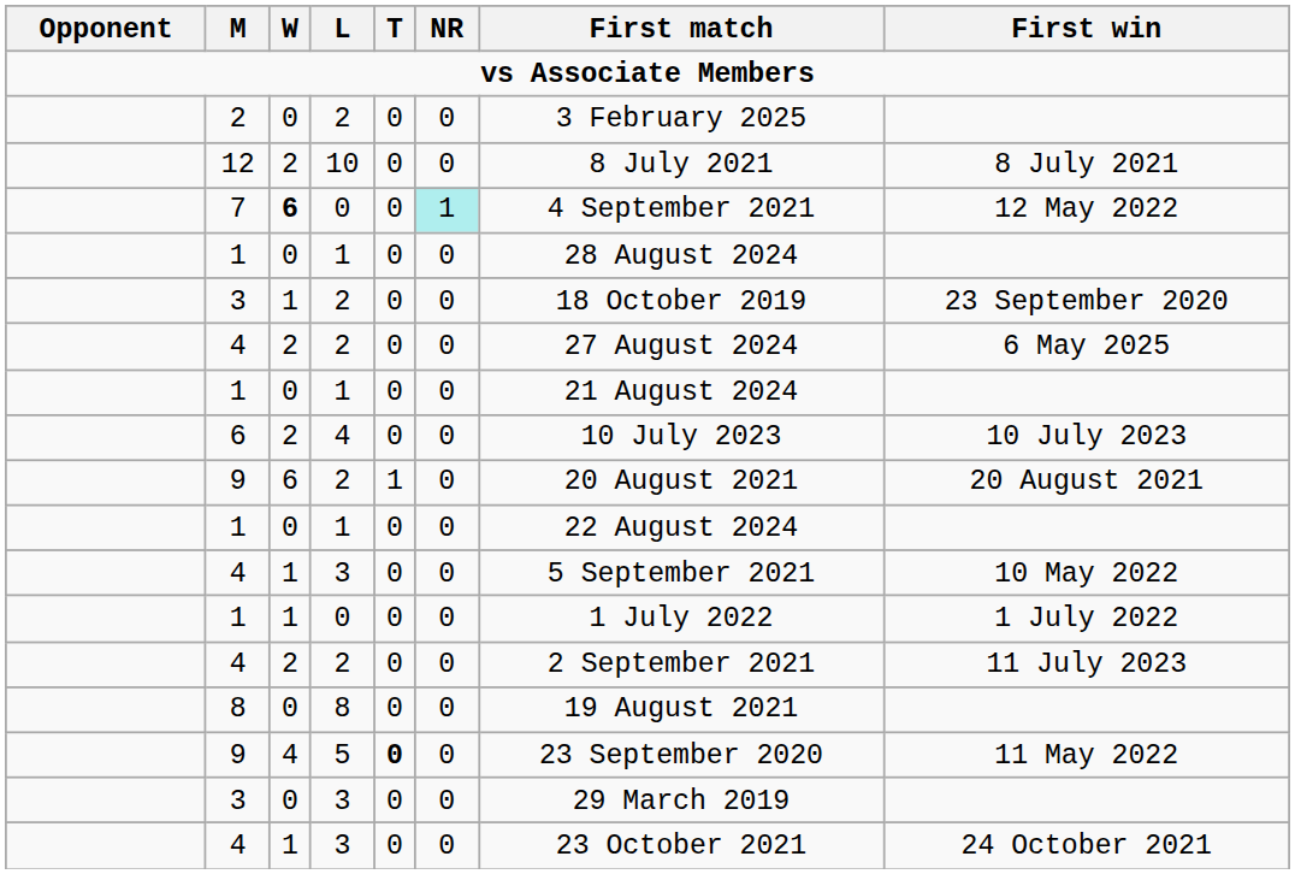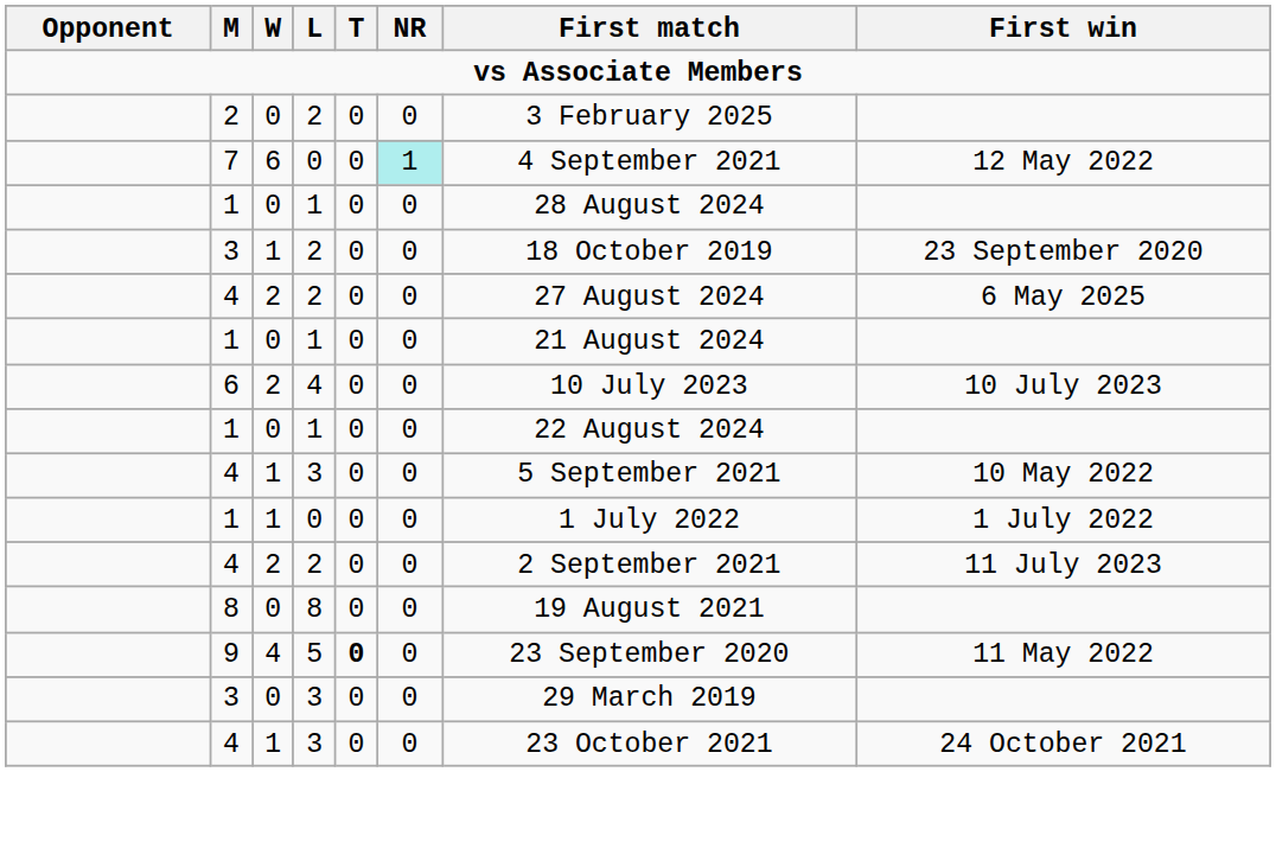 <table class="wikitable" style="text-align: center; width: 600px;">
 <tr>
 <th>Opponent</th>
 <th>M</th>
 <th>W</th>
 <th>L</th>
 <th>T</th>
 <th>NR</th>
 <th>First match</th>
 <th>First win</th>
 </tr>
 <tr>
 <td colspan="8" style="text-align:center;"><strong>vs Associate Members</strong></td>
 </tr>
 <tr>
 <td align=left></td>
 <td>2</td>
 <td>0</td>
 <td>2</td>
 <td>0</td>
 <td>0</td>
 <td>3 February 2025</td>
 <td></td>
 </tr>
 <tr>
 <td align=left></td>
-<td>12</td>
-<td>2</td>
-<td>10</td>
-<td>0</td>
-<td>0</td>
-<td>8 July 2021</td>
-<td>8 July 2021</td>
-</tr>
-<tr>
-<td align=left></td>
 <td>7</td>
-<td><strong>6</strong></td>
+<td>6</td>
 <td>0</td>
 <td>0</td>
 <td style="background: paleturquoise;">1</td>
 <td>4 September 2021</td>
 <td>12 May 2022</td>
 </tr>
 <tr>
 <td align=left></td>
 <td>1</td>
 <td>0</td>
 <td>1</td>
 <td>0</td>
 <td>0</td>
 <td>28 August 2024</td>
 <td></td>
 </tr>
 <tr>
 <td align=left></td>
 <td>3</td>
 <td>1</td>
 <td>2</td>
 <td>0</td>
 <td>0</td>
 <td>18 October 2019</td>
 <td>23 September 2020</td>
 </tr>
 <tr>
 <td align=left></td>
 <td>4</td>
 <td>2</td>
 <td>2</td>
 <td>0</td>
 <td>0</td>
 <td>27 August 2024</td>
 <td>6 May 2025</td>
 </tr>
 <tr>
 <td align=left></td>
 <td>1</td>
 <td>0</td>
 <td>1</td>
 <td>0</td>
 <td>0</td>
 <td>21 August 2024</td>
 <td></td>
 </tr>
 <tr>
 <td align=left></td>
 <td>6</td>
 <td>2</td>
 <td>4</td>
 <td>0</td>
 <td>0</td>
 <td>10 July 2023</td>
 <td>10 July 2023</td>
-</tr>
-<tr>
-<td align=left></td>
-<td>9</td>
-<td>6</td>
-<td>2</td>
-<td>1</td>
-<td>0</td>
-<td>20 August 2021</td>
-<td>20 August 2021</td>
 </tr>
 <tr>
 <td align=left></td>
 <td>1</td>
 <td>0</td>
 <td>1</td>
 <td>0</td>
 <td>0</td>
 <td>22 August 2024</td>
 <td></td>
 </tr>
 <tr>
 <td align=left></td>
 <td>4</td>
 <td>1</td>
 <td>3</td>
 <td>0</td>
 <td>0</td>
 <td>5 September 2021</td>
 <td>10 May 2022</td>
 </tr>
 <tr>
 <td align=left></td>
 <td>1</td>
 <td>1</td>
 <td>0</td>
 <td>0</td>
 <td>0</td>
 <td>1 July 2022</td>
 <td>1 July 2022</td>
 </tr>
 <tr>
 <td align=left></td>
 <td>4</td>
 <td>2</td>
 <td>2</td>
 <td>0</td>
 <td>0</td>
 <td>2 September 2021</td>
 <td>11 July 2023</td>
 </tr>
 <tr>
 <td align=left></td>
 <td>8</td>
 <td>0</td>
 <td>8</td>
 <td>0</td>
 <td>0</td>
 <td>19 August 2021</td>
 <td></td>
 </tr>
 <tr>
 <td align=left></td>
 <td>9</td>
 <td>4</td>
 <td>5</td>
 <td><strong>0</strong></td>
 <td>0</td>
 <td>23 September 2020</td>
 <td>11 May 2022</td>
 </tr>
 <tr>
 <td align=left></td>
 <td>3</td>
 <td>0</td>
 <td>3</td>
 <td>0</td>
 <td>0</td>
 <td>29 March 2019</td>
 <td></td>
 </tr>
 <tr>
 <td align=left></td>
 <td>4</td>
 <td>1</td>
 <td>3</td>
 <td>0</td>
 <td>0</td>
 <td>23 October 2021</td>
 <td>24 October 2021</td>
 </tr>
 </table>
